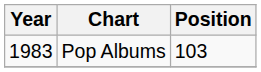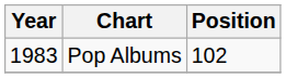 <table class=wikitable>
 <tr>
 <th align="left">Year</th>
 <th align="left">Chart</th>
 <th align="left">Position</th>
 </tr>
 <tr>
 <td align="left">1983</td>
 <td align="left">Pop Albums</td>
-<td align="left">103</td>
+<td align="left">102</td>
 </tr>
 <tr>
 </tr>
 </table>
